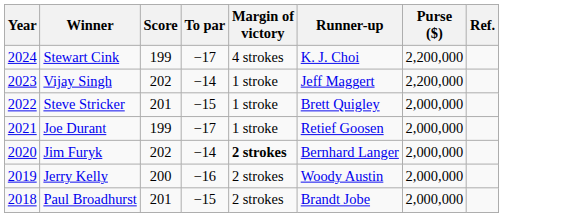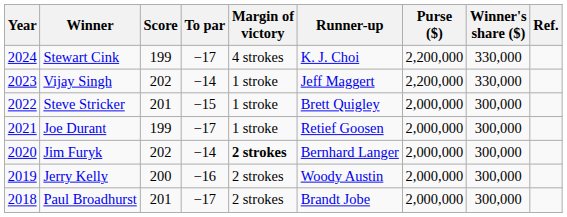 <table class="wikitable" style="font-size:95%;">
 <tr>
 <th>Year</th>
 <th>Winner</th>
 <th>Score</th>
 <th>To par</th>
 <th>Margin of<br>victory</th>
 <th>Runner-up</th>
 <th>Purse<br>($)</th>
+<th>Winner's<br>share ($)</th>
 <th>Ref.</th>
 </tr>
 <tr>
 <td><a href='#'>2024</a></td>
 <td> <a href='#'>Stewart Cink</a></td>
 <td align=center>199</td>
 <td align=center>−17</td>
 <td>4 strokes</td>
 <td> <a href='#'>K. J. Choi</a></td>
 <td align=center>2,200,000</td>
+<td align=center>330,000</td>
 <td></td>
 </tr>
 <tr>
 <td><a href='#'>2023</a></td>
 <td> <a href='#'>Vijay Singh</a></td>
 <td align=center>202</td>
 <td align=center>−14</td>
 <td>1 stroke</td>
 <td> <a href='#'>Jeff Maggert</a></td>
 <td align=center>2,200,000</td>
+<td align=center>330,000</td>
 <td></td>
 </tr>
 <tr>
 <td><a href='#'>2022</a></td>
 <td> <a href='#'>Steve Stricker</a></td>
 <td align=center>201</td>
 <td align=center>−15</td>
 <td>1 stroke</td>
 <td> <a href='#'>Brett Quigley</a></td>
 <td align=center>2,000,000</td>
+<td align=center>300,000</td>
 <td></td>
 </tr>
 <tr>
 <td><a href='#'>2021</a></td>
 <td> <a href='#'>Joe Durant</a></td>
 <td align=center>199</td>
 <td align=center>−17</td>
 <td>1 stroke</td>
 <td> <a href='#'>Retief Goosen</a></td>
 <td align=center>2,000,000</td>
+<td align=center>300,000</td>
 <td></td>
 </tr>
 <tr>
 <td><a href='#'>2020</a></td>
 <td> <a href='#'>Jim Furyk</a></td>
 <td align=center>202</td>
 <td align=center>−14</td>
 <td><strong>2 strokes</strong></td>
 <td> <a href='#'>Bernhard Langer</a></td>
 <td align=center>2,000,000</td>
+<td align=center>300,000</td>
 <td></td>
 </tr>
 <tr>
 <td><a href='#'>2019</a></td>
 <td> <a href='#'>Jerry Kelly</a></td>
 <td align=center>200</td>
 <td align=center>−16</td>
 <td>2 strokes</td>
 <td> <a href='#'>Woody Austin</a></td>
 <td align=center>2,000,000</td>
+<td align=center>300,000</td>
 <td></td>
 </tr>
 <tr>
 <td><a href='#'>2018</a></td>
 <td> <a href='#'>Paul Broadhurst</a></td>
 <td align=center>201</td>
-<td align=center>−15</td>
+<td align=center>−17</td>
 <td>2 strokes</td>
 <td> <a href='#'>Brandt Jobe</a></td>
 <td align=center>2,000,000</td>
+<td align=center>300,000</td>
 <td></td>
 </tr>
 </table>
